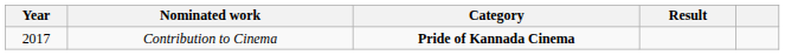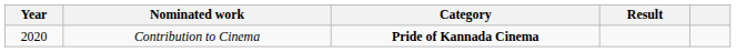 <table class="wikitable" width=100%>
 <tr>
 <th width=8%>Year</th>
 <th width=37%>Nominated work</th>
 <th width=37%>Category</th>
 <th width=12.5%>Result</th>
 <th width=5.5%></th>
 </tr>
 <tr>
-<td style="text-align:center;">2017</td>
+<td style="text-align:center;">2020</td>
 <td style="text-align: center;"><em>Contribution to Cinema</em></td>
 <td style="text-align: center;"><strong>Pride of Kannada Cinema</strong></td>
 <td></td>
 <td style="text-align: center;"></td>
 </tr>
 </table>
